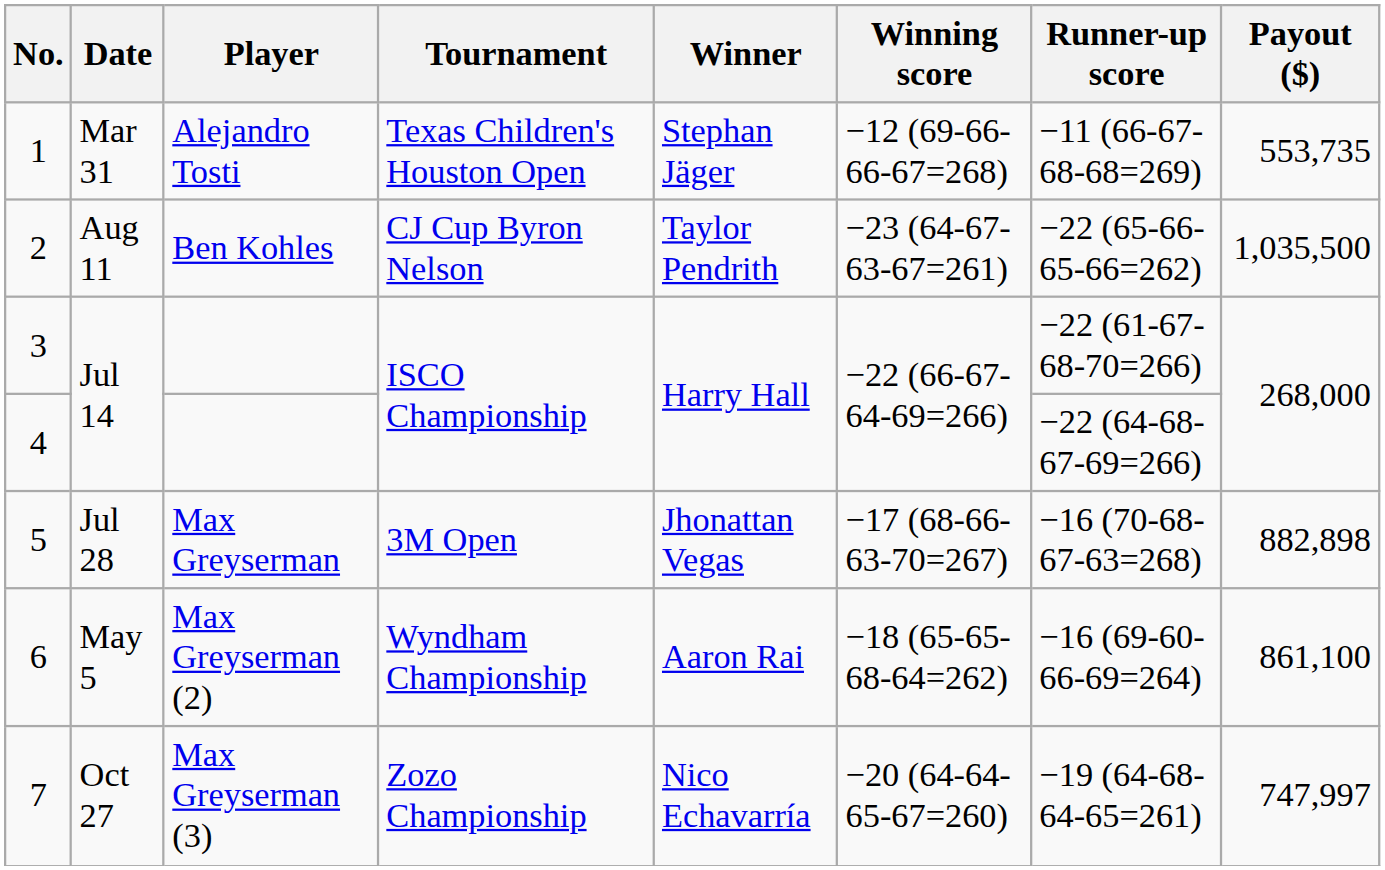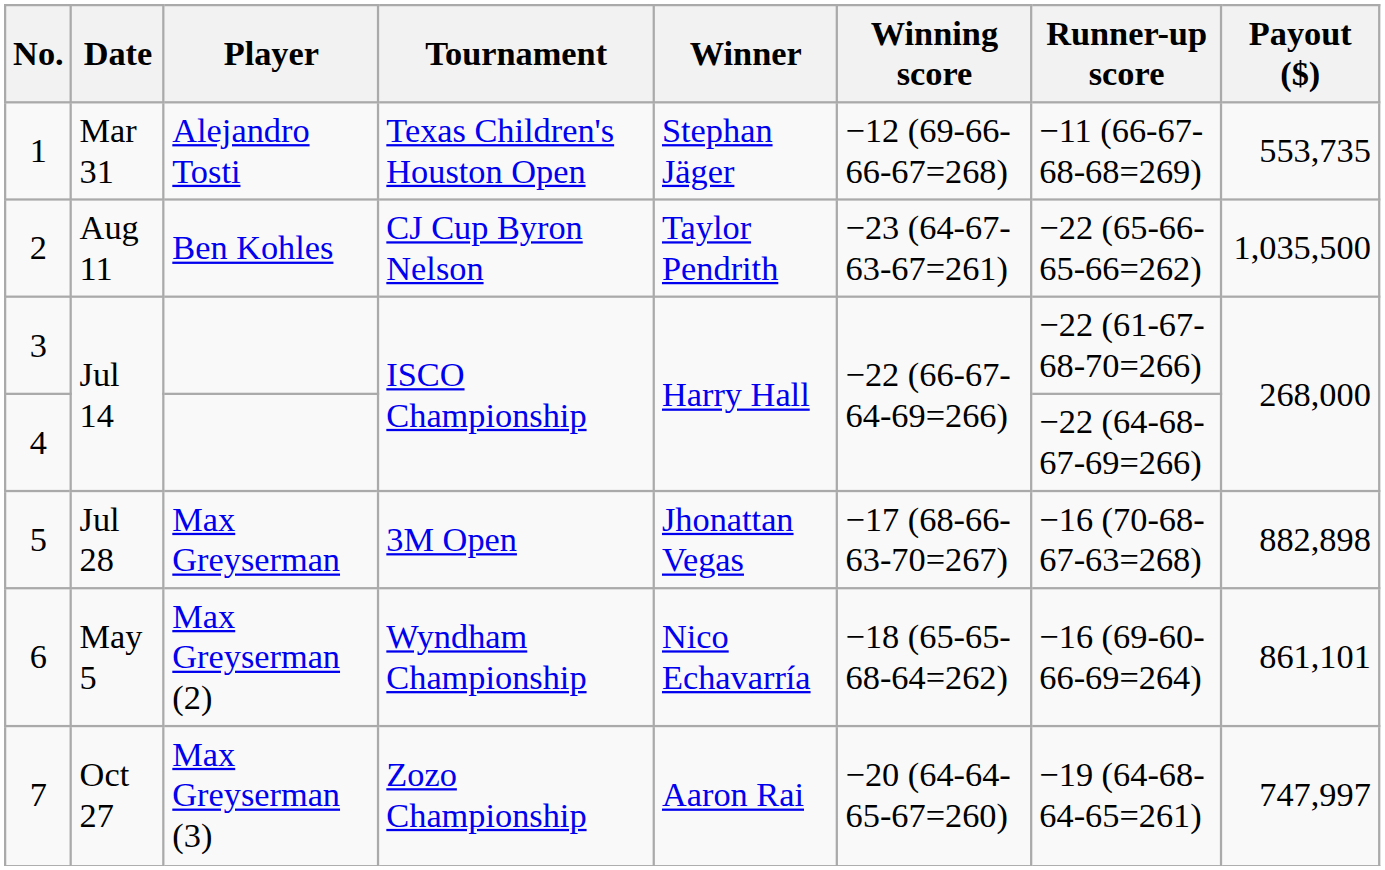 <table class="wikitable" style="font-size:95%;">
 <tr>
 <th>No.</th>
 <th>Date</th>
 <th>Player</th>
 <th>Tournament</th>
 <th>Winner</th>
 <th>Winning score</th>
 <th>Runner-up score</th>
 <th>Payout ($)</th>
 </tr>
 <tr>
 <td align=center>1</td>
 <td>Mar 31</td>
 <td> <a href='#'>Alejandro Tosti</a></td>
 <td><a href='#'>Texas Children's Houston Open</a></td>
 <td> <a href='#'>Stephan Jäger</a></td>
 <td>−12 (69-66-66-67=268)</td>
 <td>−11 (66-67-68-68=269)</td>
 <td align=right>553,735</td>
 </tr>
 <tr>
 <td align=center>2</td>
 <td>Aug 11</td>
 <td> <a href='#'>Ben Kohles</a></td>
 <td><a href='#'>CJ Cup Byron Nelson</a></td>
 <td> <a href='#'>Taylor Pendrith</a></td>
 <td>−23 (64-67-63-67=261)</td>
 <td>−22 (65-66-65-66=262)</td>
 <td align=right>1,035,500</td>
 </tr>
 <tr>
 <td align=center>3</td>
 <td rowspan="2">Jul 14</td>
 <td> </td>
 <td rowspan="2"><a href='#'>ISCO Championship</a></td>
 <td rowspan="2"> <a href='#'>Harry Hall</a></td>
 <td rowspan="2">−22 (66-67-64-69=266)</td>
 <td>−22 (61-67-68-70=266)</td>
 <td rowspan="2" align="right">268,000</td>
 </tr>
 <tr>
 <td align=center>4</td>
 <td> </td>
 <td>−22 (64-68-67-69=266)</td>
 </tr>
 <tr>
 <td align=center>5</td>
 <td>Jul 28</td>
 <td> <a href='#'>Max Greyserman</a></td>
 <td><a href='#'>3M Open</a></td>
 <td> <a href='#'>Jhonattan Vegas</a></td>
 <td>−17 (68-66-63-70=267)</td>
 <td>−16 (70-68-67-63=268)</td>
 <td align=right>882,898</td>
 </tr>
 <tr>
 <td align=center>6</td>
 <td>May 5</td>
 <td> <a href='#'>Max Greyserman</a> (2)</td>
 <td><a href='#'>Wyndham Championship</a></td>
-<td> <a href='#'>Aaron Rai</a></td>
+<td> <a href='#'>Nico Echavarría</a></td>
 <td>−18 (65-65-68-64=262)</td>
 <td>−16 (69-60-66-69=264)</td>
-<td align=right>861,100</td>
+<td align=right>861,101</td>
 </tr>
 <tr>
 <td align=center>7</td>
 <td>Oct 27</td>
 <td> <a href='#'>Max Greyserman</a> (3)</td>
 <td><a href='#'>Zozo Championship</a></td>
-<td> <a href='#'>Nico Echavarría</a></td>
+<td> <a href='#'>Aaron Rai</a></td>
 <td>−20 (64-64-65-67=260)</td>
 <td>−19 (64-68-64-65=261)</td>
 <td align=right>747,997</td>
 </tr>
 </table>
